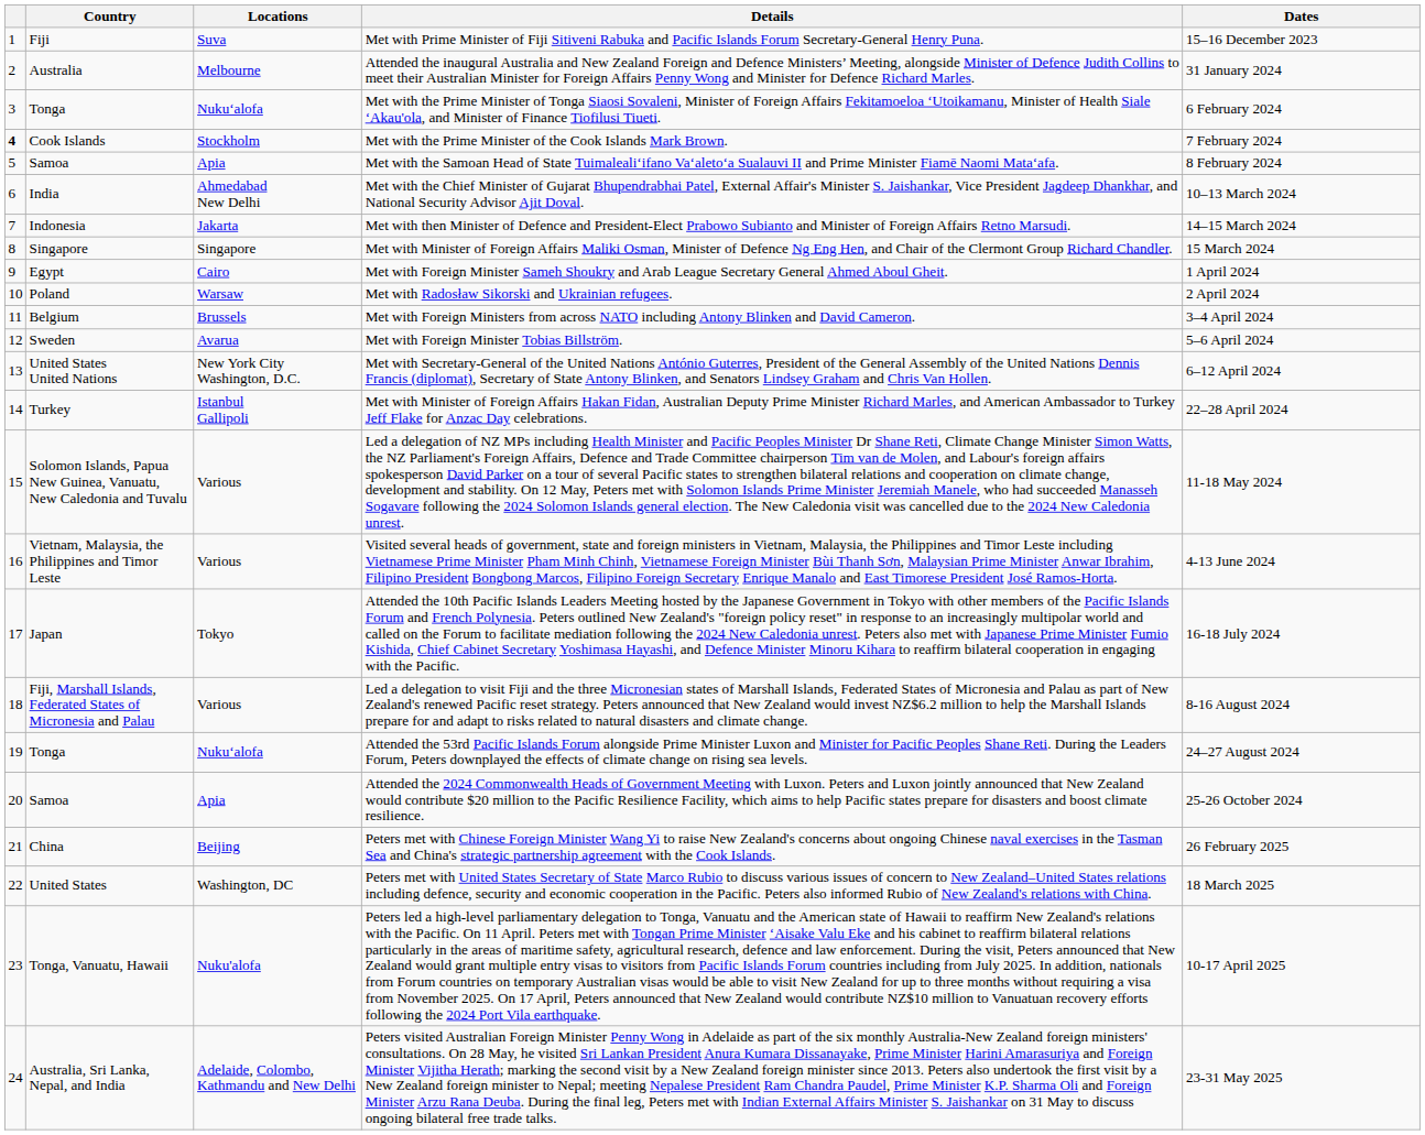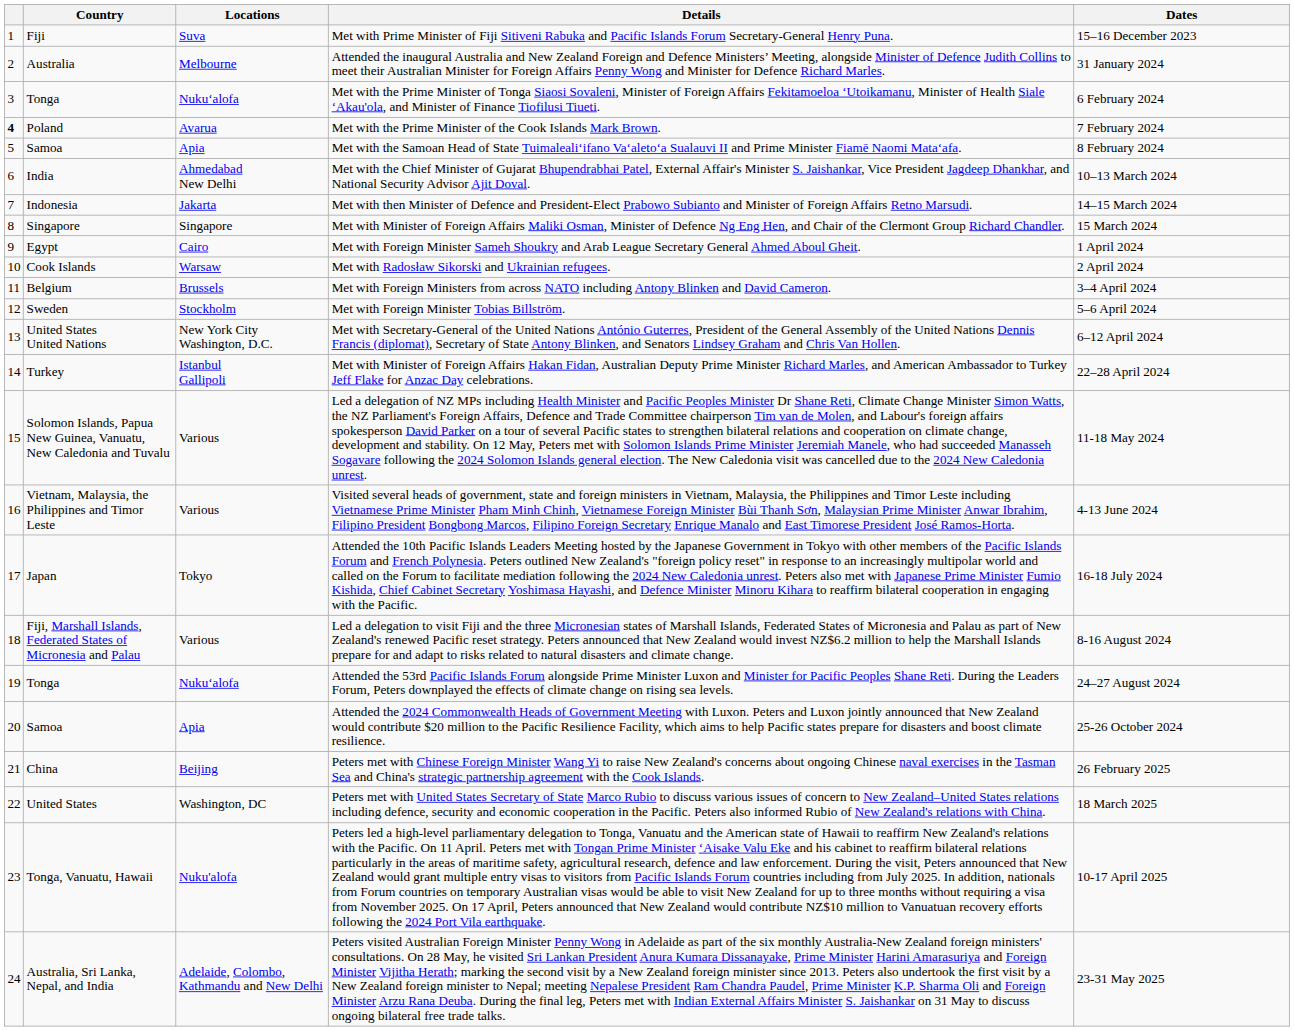 <table class="wikitable sortable">
 <tr>
 <th></th>
 <th style="width: 12%;">Country</th>
 <th style="width: 12%;">Locations</th>
 <th style="width: 59%;">Details</th>
 <th style="width: 17%;">Dates</th>
 </tr>
 <tr>
 <td>1</td>
 <td>Fiji</td>
 <td><a href='#'>Suva</a></td>
 <td>Met with Prime Minister of Fiji <a href='#'>Sitiveni Rabuka</a> and <a href='#'>Pacific Islands Forum</a> Secretary-General <a href='#'>Henry Puna</a>.</td>
 <td>15–16 December 2023</td>
 </tr>
 <tr>
 <td>2</td>
 <td>Australia</td>
 <td><a href='#'>Melbourne</a></td>
 <td>Attended the inaugural Australia and New Zealand Foreign and Defence Ministers’ Meeting, alongside <a href='#'>Minister of Defence</a> <a href='#'>Judith Collins</a> to meet their Australian Minister for Foreign Affairs <a href='#'>Penny Wong</a> and Minister for Defence <a href='#'>Richard Marles</a>.</td>
 <td>31 January 2024</td>
 </tr>
 <tr>
 <td>3</td>
 <td>Tonga</td>
 <td><a href='#'>Nukuʻalofa</a></td>
 <td>Met with the Prime Minister of Tonga <a href='#'>Siaosi Sovaleni</a>, Minister of Foreign Affairs <a href='#'>Fekitamoeloa ʻUtoikamanu</a>, Minister of Health <a href='#'>Siale ʻAkau'ola</a>, and Minister of Finance <a href='#'>Tiofilusi Tiueti</a>.</td>
 <td>6 February 2024</td>
 </tr>
 <tr>
 <td><strong>4</strong></td>
-<td>Cook Islands</td>
-<td><a href='#'>Stockholm</a></td>
+<td>Poland</td>
+<td><a href='#'>Avarua</a></td>
 <td>Met with the Prime Minister of the Cook Islands <a href='#'>Mark Brown</a>.</td>
 <td>7 February 2024</td>
 </tr>
 <tr>
 <td>5</td>
 <td>Samoa</td>
 <td><a href='#'>Apia</a></td>
 <td>Met with the Samoan Head of State <a href='#'>Tuimalealiʻifano Vaʻaletoʻa Sualauvi II</a> and Prime Minister <a href='#'>Fiamē Naomi Mataʻafa</a>.</td>
 <td>8 February 2024</td>
 </tr>
 <tr>
 <td>6</td>
 <td>India</td>
 <td><a href='#'>Ahmedabad</a><br>New Delhi</td>
 <td>Met with the Chief Minister of Gujarat <a href='#'>Bhupendrabhai Patel</a>, External Affair's Minister <a href='#'>S. Jaishankar</a>, Vice President <a href='#'>Jagdeep Dhankhar</a>, and National Security Advisor <a href='#'>Ajit Doval</a>.</td>
 <td>10–13 March 2024</td>
 </tr>
 <tr>
 <td>7</td>
 <td>Indonesia</td>
 <td><a href='#'>Jakarta</a></td>
 <td>Met with then Minister of Defence and President-Elect <a href='#'>Prabowo Subianto</a> and Minister of Foreign Affairs <a href='#'>Retno Marsudi</a>.</td>
 <td>14–15 March 2024</td>
 </tr>
 <tr>
 <td>8</td>
 <td>Singapore</td>
 <td>Singapore</td>
 <td>Met with Minister of Foreign Affairs <a href='#'>Maliki Osman</a>, Minister of Defence <a href='#'>Ng Eng Hen</a>, and Chair of the Clermont Group <a href='#'>Richard Chandler</a>.</td>
 <td>15 March 2024</td>
 </tr>
 <tr>
 <td>9</td>
 <td>Egypt</td>
 <td><a href='#'>Cairo</a></td>
 <td>Met with Foreign Minister <a href='#'>Sameh Shoukry</a> and Arab League Secretary General <a href='#'>Ahmed Aboul Gheit</a>.</td>
 <td>1 April 2024</td>
 </tr>
 <tr>
 <td>10</td>
-<td>Poland</td>
+<td>Cook Islands</td>
 <td><a href='#'>Warsaw</a></td>
 <td>Met with <a href='#'>Radosław Sikorski</a> and <a href='#'>Ukrainian refugees</a>.</td>
 <td>2 April 2024</td>
 </tr>
 <tr>
 <td>11</td>
 <td>Belgium</td>
 <td><a href='#'>Brussels</a></td>
 <td>Met with Foreign Ministers from across <a href='#'>NATO</a> including <a href='#'>Antony Blinken</a> and <a href='#'>David Cameron</a>.</td>
 <td>3–4 April 2024</td>
 </tr>
 <tr>
 <td>12</td>
 <td>Sweden</td>
-<td><a href='#'>Avarua</a></td>
+<td><a href='#'>Stockholm</a></td>
 <td>Met with Foreign Minister <a href='#'>Tobias Billström</a>.</td>
 <td>5–6 April 2024</td>
 </tr>
 <tr>
 <td>13</td>
 <td>United States<br>United Nations</td>
 <td>New York City<br>Washington, D.C.</td>
 <td>Met with Secretary-General of the United Nations <a href='#'>António Guterres</a>, President of the General Assembly of the United Nations <a href='#'>Dennis Francis (diplomat)</a>, Secretary of State <a href='#'>Antony Blinken</a>, and Senators <a href='#'>Lindsey Graham</a> and <a href='#'>Chris Van Hollen</a>.</td>
 <td>6–12 April 2024</td>
 </tr>
 <tr>
 <td>14</td>
 <td>Turkey</td>
 <td><a href='#'>Istanbul</a><br><a href='#'>Gallipoli</a></td>
 <td>Met with Minister of Foreign Affairs <a href='#'>Hakan Fidan</a>, Australian Deputy Prime Minister <a href='#'>Richard Marles</a>, and American Ambassador to Turkey <a href='#'>Jeff Flake</a> for <a href='#'>Anzac Day</a> celebrations.</td>
 <td>22–28 April 2024</td>
 </tr>
 <tr>
 <td>15</td>
 <td>Solomon Islands, Papua New Guinea, Vanuatu, New Caledonia and Tuvalu</td>
 <td>Various</td>
 <td>Led a delegation of NZ MPs including <a href='#'>Health Minister</a> and <a href='#'>Pacific Peoples Minister</a> Dr <a href='#'>Shane Reti</a>, Climate Change Minister <a href='#'>Simon Watts</a>, the NZ Parliament's Foreign Affairs, Defence and Trade Committee chairperson <a href='#'>Tim van de Molen</a>, and Labour's foreign affairs spokesperson <a href='#'>David Parker</a> on a tour of several Pacific states to strengthen bilateral relations and cooperation on climate change, development and stability. On 12 May, Peters met with <a href='#'>Solomon Islands Prime Minister</a> <a href='#'>Jeremiah Manele</a>, who had succeeded <a href='#'>Manasseh Sogavare</a> following the <a href='#'>2024 Solomon Islands general election</a>. The New Caledonia visit was cancelled due to the <a href='#'>2024 New Caledonia unrest</a>.</td>
 <td>11-18 May 2024</td>
 </tr>
 <tr>
 <td>16</td>
 <td>Vietnam, Malaysia, the Philippines and Timor Leste</td>
 <td>Various</td>
 <td>Visited several heads of government, state and foreign ministers in Vietnam, Malaysia, the Philippines and Timor Leste including <a href='#'>Vietnamese Prime Minister</a> <a href='#'>Pham Minh Chinh</a>, <a href='#'>Vietnamese Foreign Minister</a> <a href='#'>Bùi Thanh Sơn</a>, <a href='#'>Malaysian Prime Minister</a> <a href='#'>Anwar Ibrahim</a>, <a href='#'>Filipino President</a> <a href='#'>Bongbong Marcos</a>, <a href='#'>Filipino Foreign Secretary</a> <a href='#'>Enrique Manalo</a> and <a href='#'>East Timorese President</a> <a href='#'>José Ramos-Horta</a>.</td>
 <td>4-13 June 2024</td>
 </tr>
 <tr>
 <td>17</td>
 <td>Japan</td>
 <td>Tokyo</td>
 <td>Attended the 10th Pacific Islands Leaders Meeting hosted by the Japanese Government in Tokyo with other members of the <a href='#'>Pacific Islands Forum</a> and <a href='#'>French Polynesia</a>. Peters outlined New Zealand's "foreign policy reset" in response to an increasingly multipolar world and called on the Forum to facilitate mediation following the <a href='#'>2024 New Caledonia unrest</a>. Peters also met with <a href='#'>Japanese Prime Minister</a> <a href='#'>Fumio Kishida</a>, <a href='#'>Chief Cabinet Secretary</a> <a href='#'>Yoshimasa Hayashi</a>, and <a href='#'>Defence Minister</a> <a href='#'>Minoru Kihara</a> to reaffirm bilateral cooperation in engaging with the Pacific.</td>
 <td>16-18 July 2024</td>
 </tr>
 <tr>
 <td>18</td>
 <td>Fiji, <a href='#'>Marshall Islands</a>, <a href='#'>Federated States of Micronesia</a> and <a href='#'>Palau</a></td>
 <td>Various</td>
 <td>Led a delegation to visit Fiji and the three <a href='#'>Micronesian</a> states of Marshall Islands, Federated States of Micronesia and Palau as part of New Zealand's renewed Pacific reset strategy. Peters announced that New Zealand would invest NZ$6.2 million to help the Marshall Islands prepare for and adapt to risks related to natural disasters and climate change.</td>
 <td>8-16 August 2024</td>
 </tr>
 <tr>
 <td>19</td>
 <td>Tonga</td>
 <td><a href='#'>Nukuʻalofa</a></td>
 <td>Attended the 53rd <a href='#'>Pacific Islands Forum</a> alongside Prime Minister Luxon and <a href='#'>Minister for Pacific Peoples</a> <a href='#'>Shane Reti</a>. During the Leaders Forum, Peters downplayed the effects of climate change on rising sea levels.</td>
 <td>24–27 August 2024</td>
 </tr>
 <tr>
 <td>20</td>
 <td>Samoa</td>
 <td><a href='#'>Apia</a></td>
 <td>Attended the <a href='#'>2024 Commonwealth Heads of Government Meeting</a> with Luxon. Peters and Luxon jointly announced that New Zealand would contribute $20 million to the Pacific Resilience Facility, which aims to help Pacific states prepare for disasters and boost climate resilience.</td>
 <td>25-26 October 2024</td>
 </tr>
 <tr>
 <td>21</td>
 <td>China</td>
 <td><a href='#'>Beijing</a></td>
 <td>Peters met with <a href='#'>Chinese Foreign Minister</a> <a href='#'>Wang Yi</a> to raise New Zealand's concerns about ongoing Chinese <a href='#'>naval exercises</a> in the <a href='#'>Tasman Sea</a> and China's <a href='#'>strategic partnership agreement</a> with the <a href='#'>Cook Islands</a>.</td>
 <td>26 February 2025</td>
 </tr>
 <tr>
 <td>22</td>
 <td>United States</td>
 <td>Washington, DC</td>
 <td>Peters met with <a href='#'>United States Secretary of State</a> <a href='#'>Marco Rubio</a> to discuss various issues of concern to <a href='#'>New Zealand–United States relations</a> including defence, security and economic cooperation in the Pacific. Peters also informed Rubio of <a href='#'>New Zealand's relations with China</a>.</td>
 <td>18 March 2025</td>
 </tr>
 <tr>
 <td>23</td>
 <td>Tonga, Vanuatu, Hawaii</td>
 <td><a href='#'>Nuku'alofa</a></td>
 <td>Peters led a high-level parliamentary delegation to Tonga, Vanuatu and the American state of Hawaii to reaffirm New Zealand's relations with the Pacific. On 11 April. Peters met with <a href='#'>Tongan Prime Minister</a> <a href='#'>‘Aisake Valu Eke</a> and his cabinet to reaffirm bilateral relations particularly in the areas of maritime safety, agricultural research, defence and law enforcement. During the visit, Peters announced that New Zealand would grant multiple entry visas to visitors from <a href='#'>Pacific Islands Forum</a> countries including from July 2025. In addition, nationals from Forum countries on temporary Australian visas would be able to visit New Zealand for up to three months without requiring a visa from November 2025. On 17 April, Peters announced that New Zealand would contribute NZ$10 million to Vanuatuan recovery efforts following the <a href='#'>2024 Port Vila earthquake</a>.</td>
 <td>10-17 April 2025</td>
 </tr>
 <tr>
 <td>24</td>
 <td>Australia, Sri Lanka, Nepal, and India</td>
 <td><a href='#'>Adelaide</a>, <a href='#'>Colombo</a>, <a href='#'>Kathmandu</a> and <a href='#'>New Delhi</a></td>
 <td>Peters visited Australian Foreign Minister <a href='#'>Penny Wong</a> in Adelaide as part of the six monthly Australia-New Zealand foreign ministers' consultations. On 28 May, he visited <a href='#'>Sri Lankan President</a> <a href='#'>Anura Kumara Dissanayake</a>, <a href='#'>Prime Minister</a> <a href='#'>Harini Amarasuriya</a> and <a href='#'>Foreign Minister</a> <a href='#'>Vijitha Herath</a>; marking the second visit by a New Zealand foreign minister since 2013.  Peters also undertook the first visit by a New Zealand foreign minister to Nepal; meeting <a href='#'>Nepalese President</a> <a href='#'>Ram Chandra Paudel</a>, <a href='#'>Prime Minister</a> <a href='#'>K.P. Sharma Oli</a> and <a href='#'>Foreign Minister</a> <a href='#'>Arzu Rana Deuba</a>. During the final leg, Peters met with <a href='#'>Indian External Affairs Minister</a> <a href='#'>S. Jaishankar</a> on 31 May to discuss ongoing bilateral free trade talks.</td>
 <td>23-31 May 2025</td>
 </tr>
 </table>
